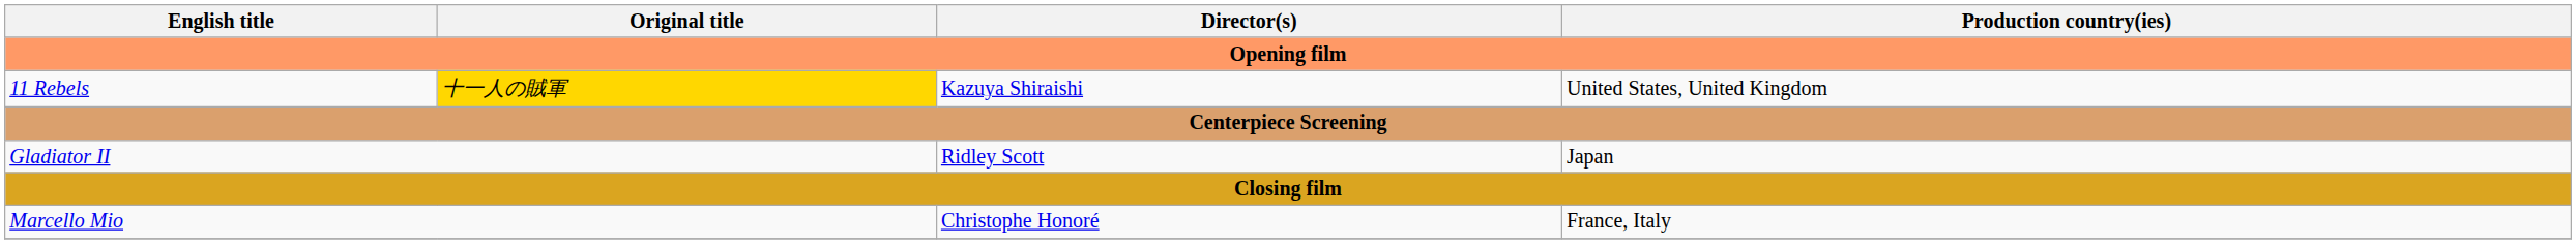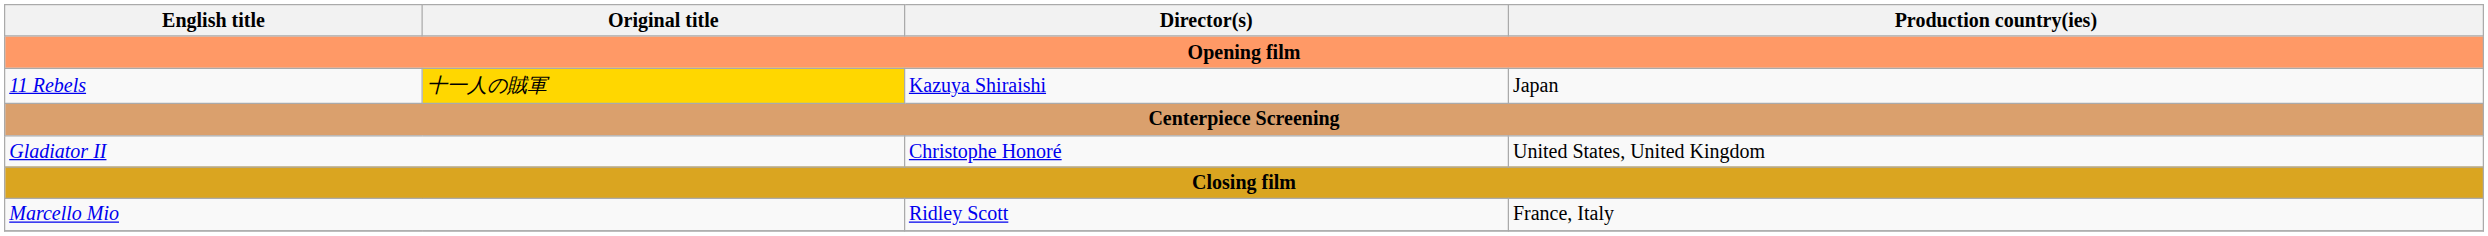 <table class="sortable wikitable" style="width:100%; margin-bottom:4px" cellpadding="5">
 <tr>
 <th scope="col">English title</th>
 <th scope="col">Original title</th>
 <th scope="col">Director(s)</th>
 <th scope="col">Production country(ies)</th>
 </tr>
 <tr>
 <th colspan="5" style="background:#FF9966">Opening film</th>
 </tr>
 <tr>
 <td><em><a href='#'>11 Rebels</a></em></td>
 <td style="background: gold;"><em>十一人の賊軍</em></td>
 <td><a href='#'>Kazuya Shiraishi</a></td>
-<td>United States, United Kingdom</td>
+<td>Japan</td>
 </tr>
 <tr>
 <th colspan="5" style="background:#DAA06D">Centerpiece Screening</th>
 </tr>
 <tr>
 <td colspan=2><em><a href='#'>Gladiator II</a></em></td>
-<td><a href='#'>Ridley Scott</a></td>
-<td>Japan</td>
+<td><a href='#'>Christophe Honoré</a></td>
+<td>United States, United Kingdom</td>
 </tr>
 <tr>
 <th colspan="5" style="background:#DAA520">Closing film</th>
 </tr>
 <tr>
 <td colspan=2><em><a href='#'>Marcello Mio</a></em></td>
-<td><a href='#'>Christophe Honoré</a></td>
+<td><a href='#'>Ridley Scott</a></td>
 <td>France, Italy</td>
 </tr>
 <tr>
 </tr>
 </table>
